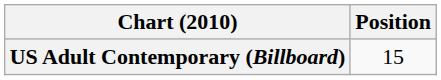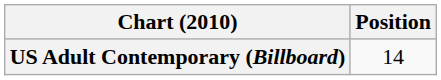 <table class="wikitable plainrowheaders" style="text-align:center">
 <tr>
 <th>Chart (2010)</th>
 <th>Position</th>
 </tr>
 <tr>
 <th scope="row">US Adult Contemporary (<em>Billboard</em>)</th>
-<td>15</td>
+<td>14</td>
 </tr>
 </table>
